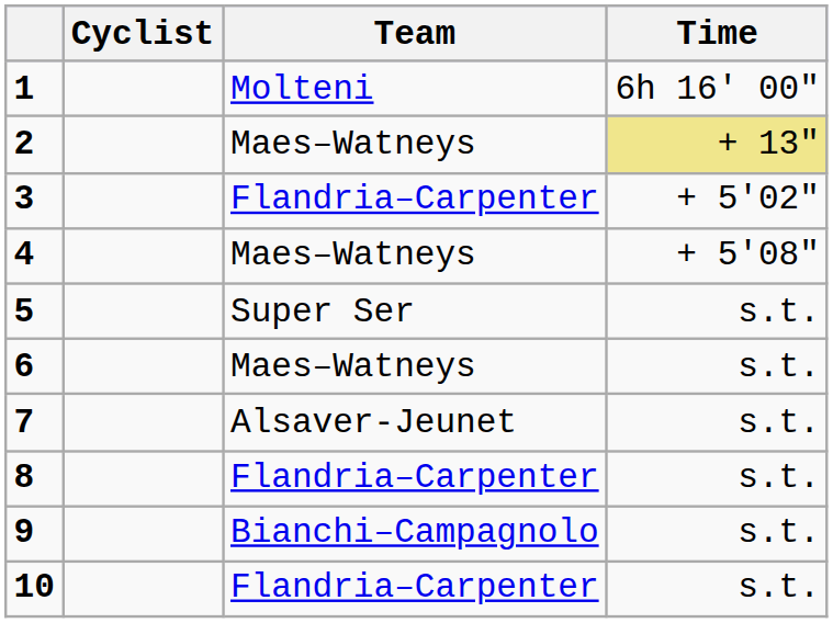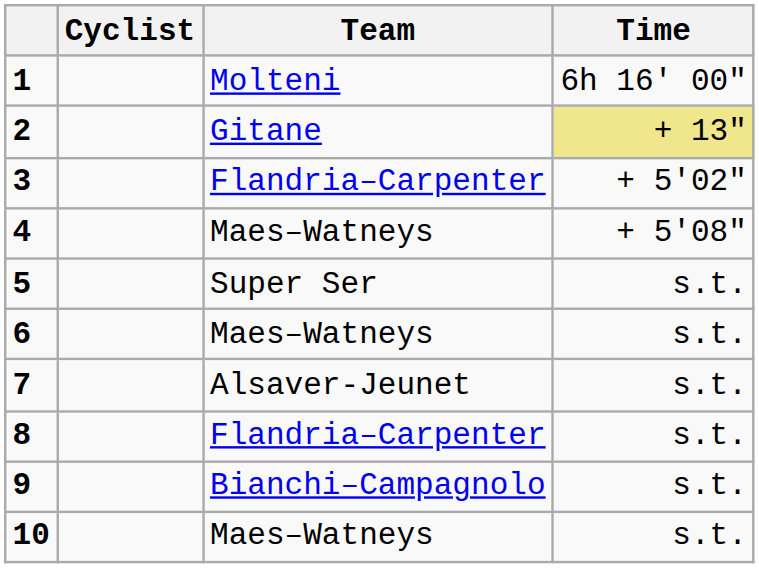 <table class="wikitable">
 <tr style="background:#ccccff;">
 <th></th>
 <th>Cyclist</th>
 <th>Team</th>
 <th>Time</th>
 </tr>
 <tr>
 <td><strong>1</strong></td>
 <td></td>
 <td><a href='#'>Molteni</a></td>
 <td align=right>6h 16' 00"</td>
 </tr>
 <tr>
 <td><strong>2</strong></td>
 <td></td>
-<td>Maes–Watneys</td>
+<td><a href='#'>Gitane</a></td>
 <td align=right style="background: khaki;">+ 13"</td>
 </tr>
 <tr>
 <td><strong>3</strong></td>
 <td></td>
 <td><a href='#'>Flandria–Carpenter</a></td>
 <td align=right>+ 5'02"</td>
 </tr>
 <tr>
 <td><strong>4</strong></td>
 <td></td>
 <td>Maes–Watneys</td>
 <td align=right>+ 5'08"</td>
 </tr>
 <tr>
 <td><strong>5</strong></td>
 <td></td>
 <td>Super Ser</td>
 <td align=right>s.t.</td>
 </tr>
 <tr>
 <td><strong>6</strong></td>
 <td></td>
 <td>Maes–Watneys</td>
 <td align=right>s.t.</td>
 </tr>
 <tr>
 <td><strong>7</strong></td>
 <td></td>
 <td>Alsaver-Jeunet</td>
 <td align=right>s.t.</td>
 </tr>
 <tr>
 <td><strong>8</strong></td>
 <td></td>
 <td><a href='#'>Flandria–Carpenter</a></td>
 <td align=right>s.t.</td>
 </tr>
 <tr>
 <td><strong>9</strong></td>
 <td></td>
 <td><a href='#'>Bianchi–Campagnolo</a></td>
 <td align=right>s.t.</td>
 </tr>
 <tr>
 <td><strong>10</strong></td>
 <td></td>
-<td><a href='#'>Flandria–Carpenter</a></td>
+<td>Maes–Watneys</td>
 <td align=right>s.t.</td>
 </tr>
 </table>
